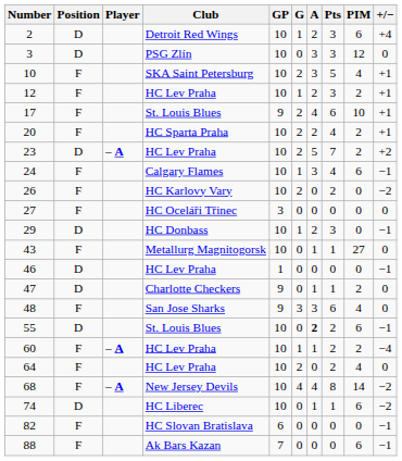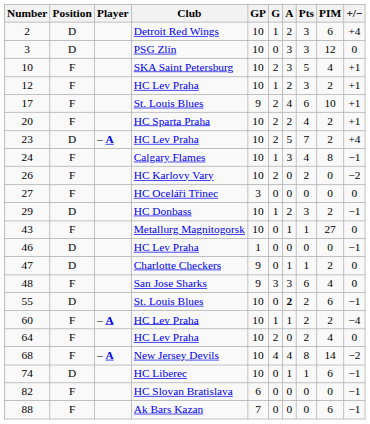 <table class="wikitable sortable" style="text-align: center;">
 <tr>
 <th>Number</th>
 <th>Position</th>
 <th>Player</th>
 <th>Club</th>
 <th>GP</th>
 <th>G</th>
 <th>A</th>
 <th>Pts</th>
 <th>PIM</th>
 <th>+/−</th>
 </tr>
 <tr>
 <td>2</td>
 <td>D</td>
 <td align=left></td>
 <td align=left> <a href='#'>Detroit Red Wings</a></td>
 <td>10</td>
 <td>1</td>
 <td>2</td>
 <td>3</td>
 <td>6</td>
 <td>+4</td>
 </tr>
 <tr>
 <td>3</td>
 <td>D</td>
 <td align=left></td>
 <td align=left> <a href='#'>PSG Zlín</a></td>
 <td>10</td>
 <td>0</td>
 <td>3</td>
 <td>3</td>
 <td>12</td>
 <td>0</td>
 </tr>
 <tr>
 <td>10</td>
 <td>F</td>
 <td align=left></td>
 <td align=left> <a href='#'>SKA Saint Petersburg</a></td>
 <td>10</td>
 <td>2</td>
 <td>3</td>
 <td>5</td>
 <td>4</td>
 <td>+1</td>
 </tr>
 <tr>
 <td>12</td>
 <td>F</td>
 <td align=left></td>
 <td align=left> <a href='#'>HC Lev Praha</a></td>
 <td>10</td>
 <td>1</td>
 <td>2</td>
 <td>3</td>
 <td>2</td>
 <td>+1</td>
 </tr>
 <tr>
 <td>17</td>
 <td>F</td>
 <td align=left></td>
 <td align=left> <a href='#'>St. Louis Blues</a></td>
 <td>9</td>
 <td>2</td>
 <td>4</td>
 <td>6</td>
 <td>10</td>
 <td>+1</td>
 </tr>
 <tr>
 <td>20</td>
 <td>F</td>
 <td align=left></td>
 <td align=left> <a href='#'>HC Sparta Praha</a></td>
 <td>10</td>
 <td>2</td>
 <td>2</td>
 <td>4</td>
 <td>2</td>
 <td>+1</td>
 </tr>
 <tr>
 <td>23</td>
 <td>D</td>
 <td align=left> – <strong><a href='#'>A</a></strong></td>
 <td align=left> <a href='#'>HC Lev Praha</a></td>
 <td>10</td>
 <td>2</td>
 <td>5</td>
 <td>7</td>
 <td>2</td>
-<td>+2</td>
+<td>+4</td>
 </tr>
 <tr>
 <td>24</td>
 <td>F</td>
 <td align=left></td>
 <td align=left> <a href='#'>Calgary Flames</a></td>
 <td>10</td>
 <td>1</td>
 <td>3</td>
 <td>4</td>
-<td>6</td>
+<td>8</td>
 <td>−1</td>
 </tr>
 <tr>
 <td>26</td>
 <td>F</td>
 <td align=left></td>
 <td align=left> <a href='#'>HC Karlovy Vary</a></td>
 <td>10</td>
 <td>2</td>
 <td>0</td>
 <td>2</td>
 <td>0</td>
 <td>−2</td>
 </tr>
 <tr>
 <td>27</td>
 <td>F</td>
 <td align=left></td>
 <td align=left> <a href='#'>HC Oceláři Třinec</a></td>
 <td>3</td>
 <td>0</td>
 <td>0</td>
 <td>0</td>
 <td>0</td>
 <td>0</td>
 </tr>
 <tr>
 <td>29</td>
 <td>D</td>
 <td align=left></td>
 <td align=left> <a href='#'>HC Donbass</a></td>
 <td>10</td>
 <td>1</td>
 <td>2</td>
 <td>3</td>
-<td>0</td>
+<td>2</td>
 <td>−1</td>
 </tr>
 <tr>
 <td>43</td>
 <td>F</td>
 <td align=left></td>
 <td align=left> <a href='#'>Metallurg Magnitogorsk</a></td>
 <td>10</td>
 <td>0</td>
 <td>1</td>
 <td>1</td>
 <td>27</td>
 <td>0</td>
 </tr>
 <tr>
 <td>46</td>
 <td>D</td>
 <td align=left></td>
 <td align=left> <a href='#'>HC Lev Praha</a></td>
 <td>1</td>
 <td>0</td>
 <td>0</td>
 <td>0</td>
 <td>0</td>
 <td>−1</td>
 </tr>
 <tr>
 <td>47</td>
 <td>D</td>
 <td align=left></td>
 <td align=left> <a href='#'>Charlotte Checkers</a></td>
 <td>9</td>
 <td>0</td>
 <td>1</td>
 <td>1</td>
 <td>2</td>
 <td>0</td>
 </tr>
 <tr>
 <td>48</td>
 <td>F</td>
 <td align=left></td>
 <td align=left> <a href='#'>San Jose Sharks</a></td>
 <td>9</td>
 <td>3</td>
 <td>3</td>
 <td>6</td>
 <td>4</td>
 <td>0</td>
 </tr>
 <tr>
 <td>55</td>
 <td>D</td>
 <td align=left></td>
 <td align=left> <a href='#'>St. Louis Blues</a></td>
 <td>10</td>
 <td>0</td>
 <td><strong>2</strong></td>
 <td>2</td>
 <td>6</td>
 <td>−1</td>
 </tr>
 <tr>
 <td>60</td>
 <td>F</td>
 <td align=left> – <strong><a href='#'>A</a></strong></td>
 <td align=left> <a href='#'>HC Lev Praha</a></td>
 <td>10</td>
 <td>1</td>
 <td>1</td>
 <td>2</td>
 <td>2</td>
 <td>−4</td>
 </tr>
 <tr>
 <td>64</td>
 <td>F</td>
 <td align=left></td>
 <td align=left> <a href='#'>HC Lev Praha</a></td>
 <td>10</td>
 <td>2</td>
 <td>0</td>
 <td>2</td>
 <td>4</td>
 <td>0</td>
 </tr>
 <tr>
 <td>68</td>
 <td>F</td>
 <td align=left> – <strong><a href='#'>A</a></strong></td>
 <td align=left> <a href='#'>New Jersey Devils</a></td>
 <td>10</td>
 <td>4</td>
 <td>4</td>
 <td>8</td>
 <td>14</td>
 <td>−2</td>
 </tr>
 <tr>
 <td>74</td>
 <td>D</td>
 <td align=left></td>
 <td align=left> <a href='#'>HC Liberec</a></td>
 <td>10</td>
 <td>0</td>
 <td>1</td>
 <td>1</td>
 <td>6</td>
-<td>−2</td>
+<td>−1</td>
 </tr>
 <tr>
 <td>82</td>
 <td>F</td>
 <td align=left></td>
 <td align=left> <a href='#'>HC Slovan Bratislava</a></td>
 <td>6</td>
 <td>0</td>
 <td>0</td>
 <td>0</td>
 <td>0</td>
 <td>−1</td>
 </tr>
 <tr>
 <td>88</td>
 <td>F</td>
 <td align=left></td>
 <td align=left> <a href='#'>Ak Bars Kazan</a></td>
 <td>7</td>
 <td>0</td>
 <td>0</td>
 <td>0</td>
 <td>6</td>
 <td>−1</td>
 </tr>
 </table>
